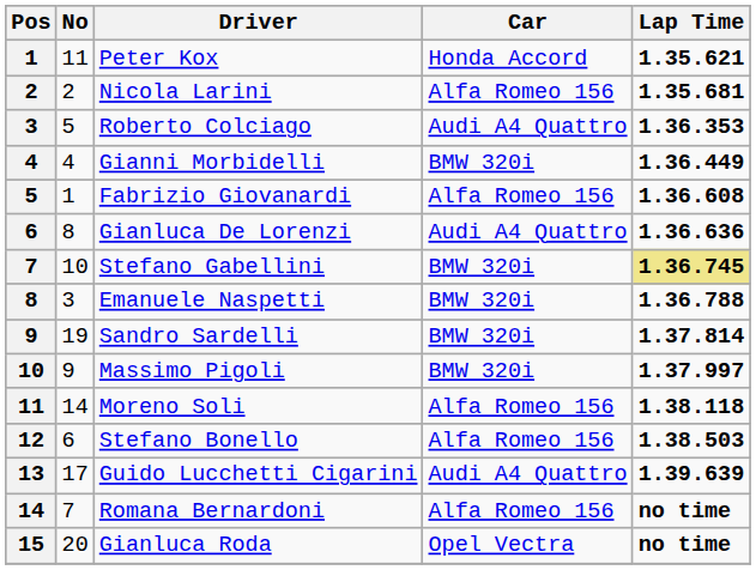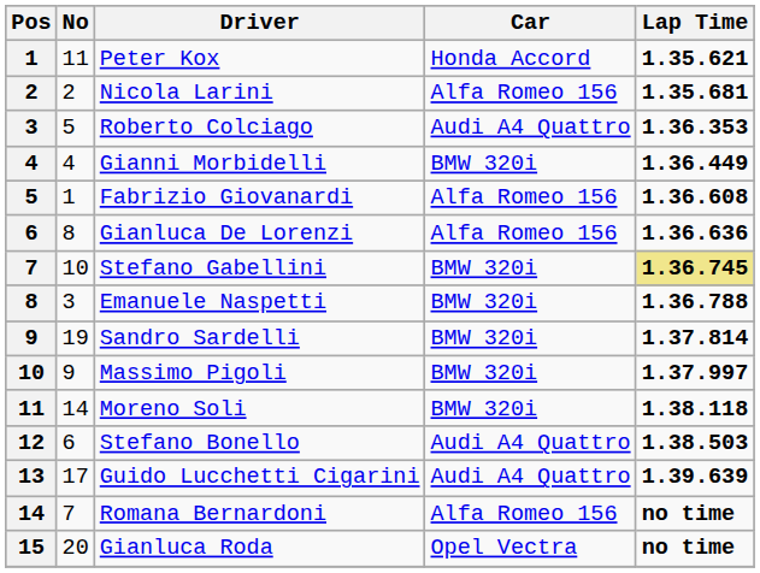 <table class="wikitable" style="font-size: 85%;">
 <tr>
 <th>Pos</th>
 <th>No</th>
 <th>Driver</th>
 <th>Car</th>
 <th>Lap Time</th>
 </tr>
 <tr>
 <th>1</th>
 <td>11</td>
 <td> <a href='#'>Peter Kox</a></td>
 <td><a href='#'>Honda Accord</a></td>
 <td><strong>1.35.621</strong></td>
 </tr>
 <tr>
 <th>2</th>
 <td>2</td>
 <td> <a href='#'>Nicola Larini</a></td>
 <td><a href='#'>Alfa Romeo 156</a></td>
 <td><strong>1.35.681</strong></td>
 </tr>
 <tr>
 <th>3</th>
 <td>5</td>
 <td> <a href='#'>Roberto Colciago</a></td>
 <td><a href='#'>Audi A4 Quattro</a></td>
 <td><strong>1.36.353</strong></td>
 </tr>
 <tr>
 <th>4</th>
 <td>4</td>
 <td> <a href='#'>Gianni Morbidelli</a></td>
 <td><a href='#'>BMW 320i</a></td>
 <td><strong>1.36.449</strong></td>
 </tr>
 <tr>
 <th>5</th>
 <td>1</td>
 <td> <a href='#'>Fabrizio Giovanardi</a></td>
 <td><a href='#'>Alfa Romeo 156</a></td>
 <td><strong>1.36.608</strong></td>
 </tr>
 <tr>
 <th>6</th>
 <td>8</td>
 <td> <a href='#'>Gianluca De Lorenzi</a></td>
-<td><a href='#'>Audi A4 Quattro</a></td>
+<td><a href='#'>Alfa Romeo 156</a></td>
 <td><strong>1.36.636</strong></td>
 </tr>
 <tr>
 <th>7</th>
 <td>10</td>
 <td> <a href='#'>Stefano Gabellini</a></td>
 <td><a href='#'>BMW 320i</a></td>
 <td style="background: khaki;"><strong>1.36.745</strong></td>
 </tr>
 <tr>
 <th>8</th>
 <td>3</td>
 <td> <a href='#'>Emanuele Naspetti</a></td>
 <td><a href='#'>BMW 320i</a></td>
 <td><strong>1.36.788</strong></td>
 </tr>
 <tr>
 <th>9</th>
 <td>19</td>
 <td> <a href='#'>Sandro Sardelli</a></td>
 <td><a href='#'>BMW 320i</a></td>
 <td><strong>1.37.814</strong></td>
 </tr>
 <tr>
 <th>10</th>
 <td>9</td>
 <td> <a href='#'>Massimo Pigoli</a></td>
 <td><a href='#'>BMW 320i</a></td>
 <td><strong>1.37.997</strong></td>
 </tr>
 <tr>
 <th>11</th>
 <td>14</td>
 <td> <a href='#'>Moreno Soli</a></td>
-<td><a href='#'>Alfa Romeo 156</a></td>
+<td><a href='#'>BMW 320i</a></td>
 <td><strong>1.38.118</strong></td>
 </tr>
 <tr>
 <th>12</th>
 <td>6</td>
 <td> <a href='#'>Stefano Bonello</a></td>
-<td><a href='#'>Alfa Romeo 156</a></td>
+<td><a href='#'>Audi A4 Quattro</a></td>
 <td><strong>1.38.503</strong></td>
 </tr>
 <tr>
 <th>13</th>
 <td>17</td>
 <td> <a href='#'>Guido Lucchetti Cigarini</a></td>
 <td><a href='#'>Audi A4 Quattro</a></td>
 <td><strong>1.39.639</strong></td>
 </tr>
 <tr>
 <th>14</th>
 <td>7</td>
 <td> <a href='#'>Romana Bernardoni</a></td>
 <td><a href='#'>Alfa Romeo 156</a></td>
 <td><strong>no time</strong></td>
 </tr>
 <tr>
 <th>15</th>
 <td>20</td>
 <td> <a href='#'>Gianluca Roda</a></td>
 <td><a href='#'>Opel Vectra</a></td>
 <td><strong>no time</strong></td>
 </tr>
 <tr>
 </tr>
 </table>
